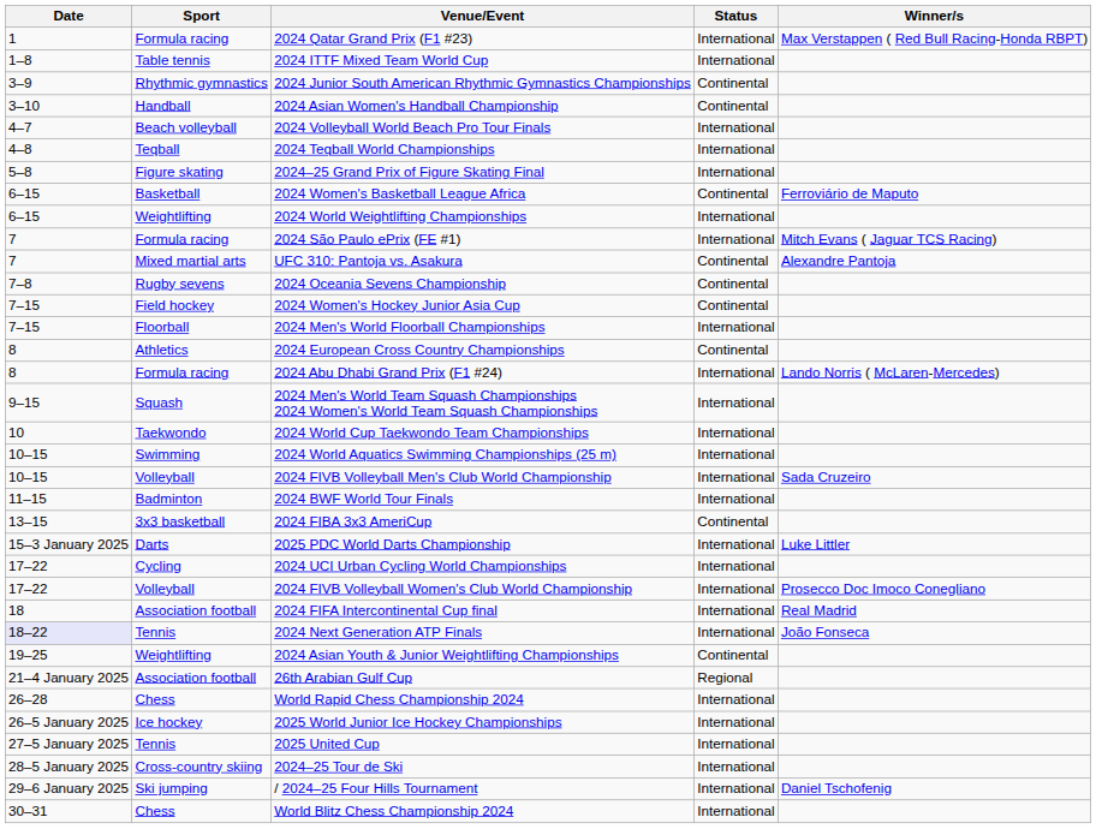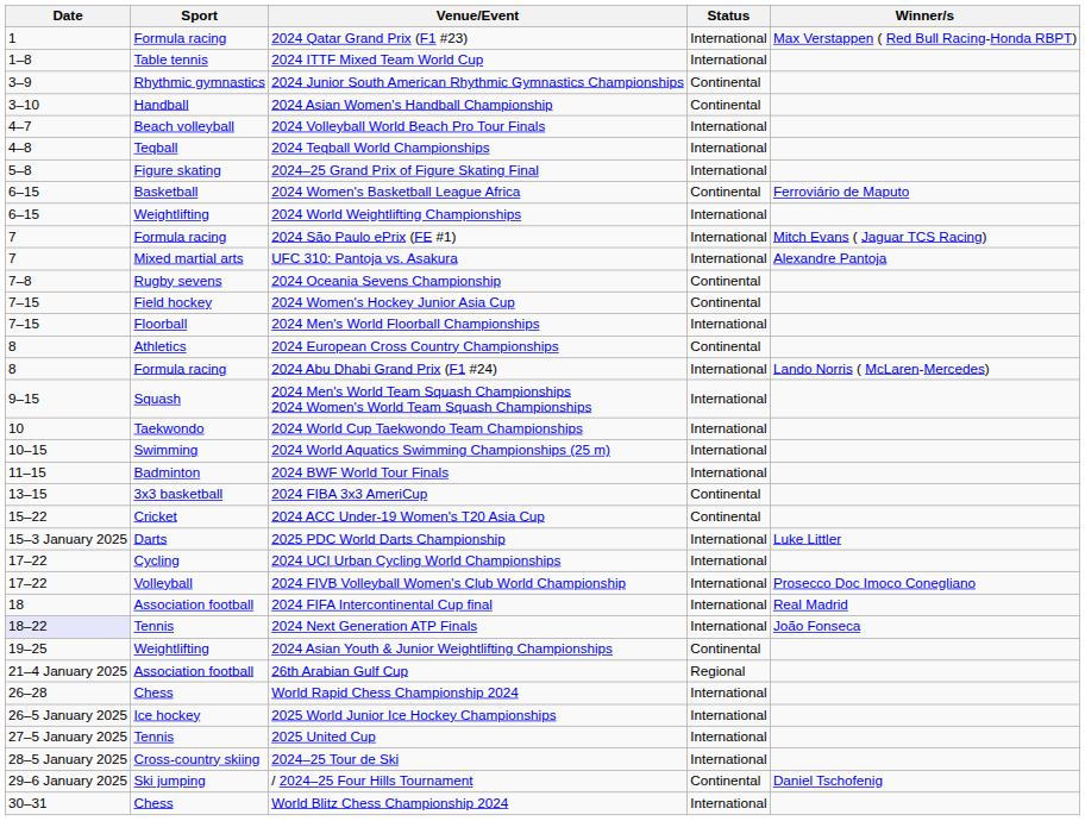 <table class="wikitable source">
 <tr>
 <th>Date</th>
 <th>Sport</th>
 <th>Venue/Event</th>
 <th>Status</th>
 <th>Winner/s</th>
 </tr>
 <tr>
 <td>1</td>
 <td><a href='#'>Formula racing</a></td>
 <td> <a href='#'>2024 Qatar Grand Prix</a> (<a href='#'>F1</a> #23)</td>
 <td>International</td>
 <td> <a href='#'>Max Verstappen</a> ( <a href='#'>Red Bull Racing</a>-<a href='#'>Honda RBPT</a>)</td>
 </tr>
 <tr>
 <td>1–8</td>
 <td><a href='#'>Table tennis</a></td>
 <td> <a href='#'>2024 ITTF Mixed Team World Cup</a></td>
 <td>International</td>
 <td></td>
 </tr>
 <tr>
 <td>3–9</td>
 <td><a href='#'>Rhythmic gymnastics</a></td>
 <td> <a href='#'>2024 Junior South American Rhythmic Gymnastics Championships</a></td>
 <td>Continental</td>
 <td></td>
 </tr>
 <tr>
 <td>3–10</td>
 <td><a href='#'>Handball</a></td>
 <td> <a href='#'>2024 Asian Women's Handball Championship</a></td>
 <td>Continental</td>
 <td></td>
 </tr>
 <tr>
 <td>4–7</td>
 <td><a href='#'>Beach volleyball</a></td>
 <td> <a href='#'>2024 Volleyball World Beach Pro Tour Finals</a></td>
 <td>International</td>
 <td></td>
 </tr>
 <tr>
 <td>4–8</td>
 <td><a href='#'>Teqball</a></td>
 <td> <a href='#'>2024 Teqball World Championships</a></td>
 <td>International</td>
 <td></td>
 </tr>
 <tr>
 <td>5–8</td>
 <td><a href='#'>Figure skating</a></td>
 <td> <a href='#'>2024–25 Grand Prix of Figure Skating Final</a></td>
 <td>International</td>
 <td></td>
 </tr>
 <tr>
 <td>6–15</td>
 <td><a href='#'>Basketball</a></td>
 <td> <a href='#'>2024 Women's Basketball League Africa</a></td>
 <td>Continental</td>
 <td> <a href='#'>Ferroviário de Maputo</a></td>
 </tr>
 <tr>
 <td>6–15</td>
 <td><a href='#'>Weightlifting</a></td>
 <td> <a href='#'>2024 World Weightlifting Championships</a></td>
 <td>International</td>
 <td></td>
 </tr>
 <tr>
 <td>7</td>
 <td><a href='#'>Formula racing</a></td>
 <td> <a href='#'>2024 São Paulo ePrix</a> (<a href='#'>FE</a> #1)</td>
 <td>International</td>
 <td> <a href='#'>Mitch Evans</a> ( <a href='#'>Jaguar TCS Racing</a>)</td>
 </tr>
 <tr>
 <td>7</td>
 <td><a href='#'>Mixed martial arts</a></td>
 <td> <a href='#'>UFC 310: Pantoja vs. Asakura</a></td>
-<td>Continental</td>
+<td>International</td>
 <td> <a href='#'>Alexandre Pantoja</a></td>
 </tr>
 <tr>
 <td>7–8</td>
 <td><a href='#'>Rugby sevens</a></td>
 <td> <a href='#'>2024 Oceania Sevens Championship</a></td>
 <td>Continental</td>
 <td></td>
 </tr>
 <tr>
 <td>7–15</td>
 <td><a href='#'>Field hockey</a></td>
 <td> <a href='#'>2024 Women's Hockey Junior Asia Cup</a></td>
 <td>Continental</td>
 <td></td>
 </tr>
 <tr>
 <td>7–15</td>
 <td><a href='#'>Floorball</a></td>
 <td> <a href='#'>2024 Men's World Floorball Championships</a></td>
 <td>International</td>
 <td></td>
 </tr>
 <tr>
 <td>8</td>
 <td><a href='#'>Athletics</a></td>
 <td> <a href='#'>2024 European Cross Country Championships</a></td>
 <td>Continental</td>
 <td></td>
 </tr>
 <tr>
 <td>8</td>
 <td><a href='#'>Formula racing</a></td>
 <td> <a href='#'>2024 Abu Dhabi Grand Prix</a> (<a href='#'>F1</a> #24)</td>
 <td>International</td>
 <td> <a href='#'>Lando Norris</a> ( <a href='#'>McLaren</a>-<a href='#'>Mercedes</a>)</td>
 </tr>
 <tr>
 <td>9–15</td>
 <td><a href='#'>Squash</a></td>
 <td> <a href='#'>2024 Men's World Team Squash Championships</a><br> <a href='#'>2024 Women's World Team Squash Championships</a></td>
 <td>International</td>
 <td></td>
 </tr>
 <tr>
 <td>10</td>
 <td><a href='#'>Taekwondo</a></td>
 <td> <a href='#'>2024 World Cup Taekwondo Team Championships</a></td>
 <td>International</td>
 <td></td>
 </tr>
 <tr>
 <td>10–15</td>
 <td><a href='#'>Swimming</a></td>
 <td> <a href='#'>2024 World Aquatics Swimming Championships (25 m)</a></td>
 <td>International</td>
 <td></td>
 </tr>
 <tr>
-<td>10–15</td>
-<td><a href='#'>Volleyball</a></td>
-<td> <a href='#'>2024 FIVB Volleyball Men's Club World Championship</a></td>
-<td>International</td>
-<td> <a href='#'>Sada Cruzeiro</a></td>
-</tr>
-<tr>
 <td>11–15</td>
 <td><a href='#'>Badminton</a></td>
 <td> <a href='#'>2024 BWF World Tour Finals</a></td>
 <td>International</td>
 <td></td>
 </tr>
 <tr>
 <td>13–15</td>
 <td><a href='#'>3x3 basketball</a></td>
 <td> <a href='#'>2024 FIBA 3x3 AmeriCup</a></td>
+<td>Continental</td>
+<td></td>
+</tr>
+<tr>
+<td>15–22</td>
+<td><a href='#'>Cricket</a></td>
+<td> <a href='#'>2024 ACC Under-19 Women's T20 Asia Cup</a></td>
 <td>Continental</td>
 <td></td>
 </tr>
 <tr>
 <td>15–3 January 2025</td>
 <td><a href='#'>Darts</a></td>
 <td> <a href='#'>2025 PDC World Darts Championship</a></td>
 <td>International</td>
 <td> <a href='#'>Luke Littler</a></td>
 </tr>
 <tr>
 <td>17–22</td>
 <td><a href='#'>Cycling</a></td>
 <td> <a href='#'>2024 UCI Urban Cycling World Championships</a></td>
 <td>International</td>
 <td></td>
 </tr>
 <tr>
 <td>17–22</td>
 <td><a href='#'>Volleyball</a></td>
 <td> <a href='#'>2024 FIVB Volleyball Women's Club World Championship</a></td>
 <td>International</td>
 <td> <a href='#'>Prosecco Doc Imoco Conegliano</a></td>
 </tr>
 <tr>
 <td>18</td>
 <td><a href='#'>Association football</a></td>
 <td> <a href='#'>2024 FIFA Intercontinental Cup final</a></td>
 <td>International</td>
 <td> <a href='#'>Real Madrid</a></td>
 </tr>
 <tr>
 <td style="background: lavender;">18–22</td>
 <td><a href='#'>Tennis</a></td>
 <td> <a href='#'>2024 Next Generation ATP Finals</a></td>
 <td>International</td>
 <td> <a href='#'>João Fonseca</a></td>
 </tr>
 <tr>
 <td>19–25</td>
 <td><a href='#'>Weightlifting</a></td>
 <td> <a href='#'>2024 Asian Youth & Junior Weightlifting Championships</a></td>
 <td>Continental</td>
 <td></td>
 </tr>
 <tr>
 <td>21–4 January 2025</td>
 <td><a href='#'>Association football</a></td>
 <td> <a href='#'>26th Arabian Gulf Cup</a></td>
 <td>Regional</td>
 <td></td>
 </tr>
 <tr>
 <td>26–28</td>
 <td><a href='#'>Chess</a></td>
 <td> <a href='#'>World Rapid Chess Championship 2024</a></td>
 <td>International</td>
 <td></td>
 </tr>
 <tr>
 <td>26–5 January 2025</td>
 <td><a href='#'>Ice hockey</a></td>
 <td> <a href='#'>2025 World Junior Ice Hockey Championships</a></td>
 <td>International</td>
 <td></td>
 </tr>
 <tr>
 <td>27–5 January 2025</td>
 <td><a href='#'>Tennis</a></td>
 <td> <a href='#'>2025 United Cup</a></td>
 <td>International</td>
 <td></td>
 </tr>
 <tr>
 <td>28–5 January 2025</td>
 <td><a href='#'>Cross-country skiing</a></td>
 <td> <a href='#'>2024–25 Tour de Ski</a></td>
 <td>International</td>
 <td></td>
 </tr>
 <tr>
 <td>29–6 January 2025</td>
 <td><a href='#'>Ski jumping</a></td>
 <td>/ <a href='#'>2024–25 Four Hills Tournament</a></td>
-<td>International</td>
+<td>Continental</td>
 <td> <a href='#'>Daniel Tschofenig</a></td>
 </tr>
 <tr>
 <td>30–31</td>
 <td><a href='#'>Chess</a></td>
 <td> <a href='#'>World Blitz Chess Championship 2024</a></td>
 <td>International</td>
 <td></td>
 </tr>
 </table>
